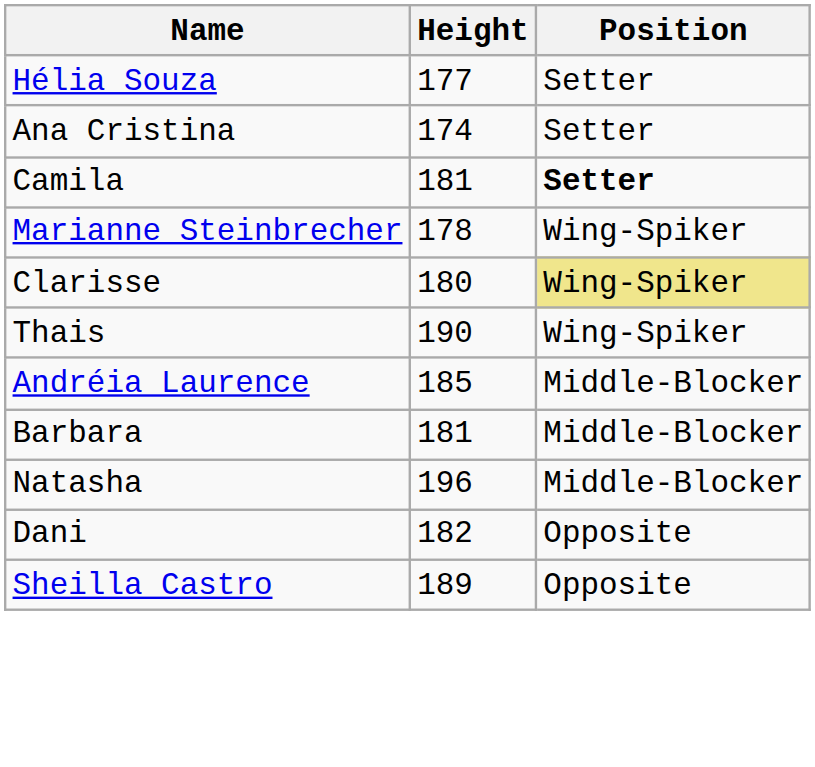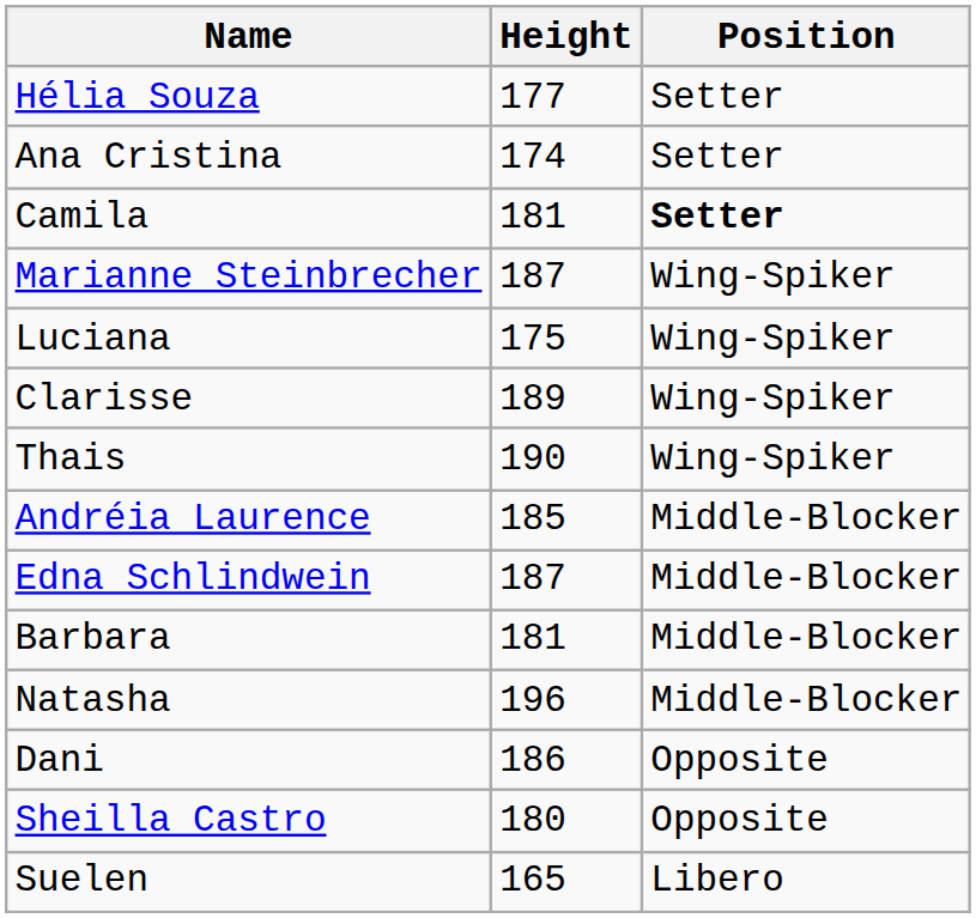 <table class="wikitable">
 <tr>
 <th>Name</th>
 <th>Height</th>
 <th>Position</th>
 </tr>
 <tr>
 <td><a href='#'>Hélia Souza</a></td>
 <td>177</td>
 <td>Setter</td>
 </tr>
 <tr>
 <td>Ana Cristina</td>
 <td>174</td>
 <td>Setter</td>
 </tr>
 <tr>
 <td>Camila</td>
 <td>181</td>
 <td><strong>Setter</strong></td>
 </tr>
 <tr>
 <td><a href='#'>Marianne Steinbrecher</a></td>
-<td>178</td>
+<td>187</td>
+<td>Wing-Spiker</td>
+</tr>
+<tr>
+<td>Luciana</td>
+<td>175</td>
 <td>Wing-Spiker</td>
 </tr>
 <tr>
 <td>Clarisse</td>
-<td>180</td>
-<td style="background: khaki;">Wing-Spiker</td>
+<td>189</td>
+<td>Wing-Spiker</td>
 </tr>
 <tr>
 <td>Thais</td>
 <td>190</td>
 <td>Wing-Spiker</td>
 </tr>
 <tr>
 <td><a href='#'>Andréia Laurence</a></td>
 <td>185</td>
+<td>Middle-Blocker</td>
+</tr>
+<tr>
+<td><a href='#'>Edna Schlindwein</a></td>
+<td>187</td>
 <td>Middle-Blocker</td>
 </tr>
 <tr>
 <td>Barbara</td>
 <td>181</td>
 <td>Middle-Blocker</td>
 </tr>
 <tr>
 <td>Natasha</td>
 <td>196</td>
 <td>Middle-Blocker</td>
 </tr>
 <tr>
 <td>Dani</td>
-<td>182</td>
+<td>186</td>
 <td>Opposite</td>
 </tr>
 <tr>
 <td><a href='#'>Sheilla Castro</a></td>
-<td>189</td>
+<td>180</td>
 <td>Opposite</td>
 </tr>
+<tr>
+<td>Suelen</td>
+<td>165</td>
+<td>Libero</td>
+</tr>
 </table>
